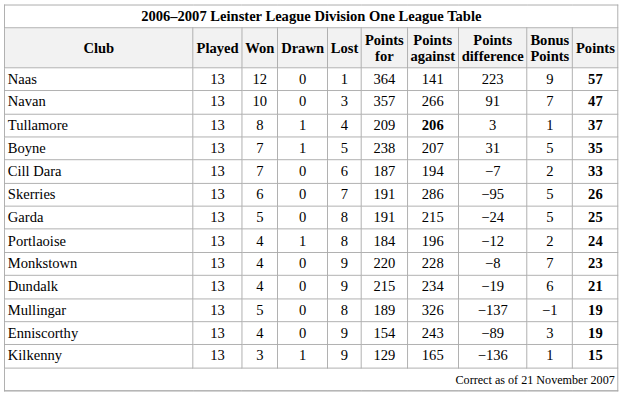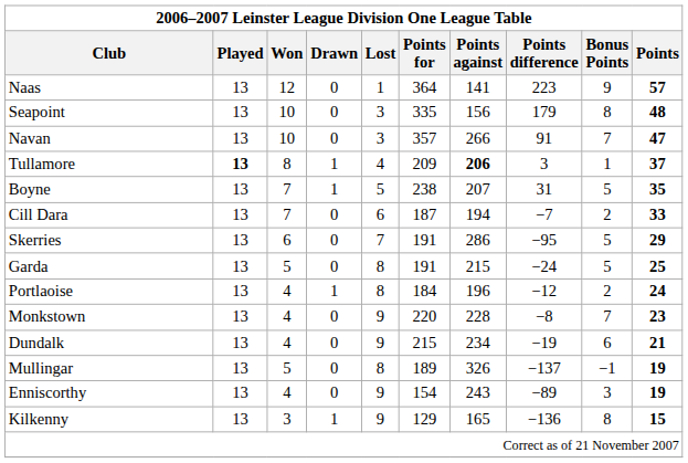 <table class="wikitable" style="float:left; margin-right:15px; text-align: center;">
 <tr>
 <td colspan="10" bgcolor="#FFFFFF" cellpadding="0" cellspacing="0"><strong>2006–2007 Leinster League Division One League Table</strong></td>
 </tr>
 <tr>
 <th bgcolor="#efefef" width="200">Club</th>
 <th bgcolor="#efefef" width="20">Played</th>
 <th bgcolor="#efefef" width="20">Won</th>
 <th bgcolor="#efefef" width="20">Drawn</th>
 <th bgcolor="#efefef" width="20">Lost</th>
 <th bgcolor="#efefef" width="20">Points for</th>
 <th bgcolor="#efefef" width="20">Points against</th>
 <th bgcolor="#efefef" width="20">Points difference</th>
 <th bgcolor="#efefef" width="20">Bonus Points</th>
 <th bgcolor="#efefef" width="20">Points</th>
 </tr>
 <tr bgcolor=#ffffff align=center>
 <td align=left>Naas</td>
 <td>13</td>
 <td>12</td>
 <td>0</td>
 <td>1</td>
 <td>364</td>
 <td>141</td>
 <td>223</td>
 <td>9</td>
 <td><strong>57</strong></td>
 </tr>
 <tr bgcolor=#ffffff align=center>
+<td align=left>Seapoint</td>
+<td>13</td>
+<td>10</td>
+<td>0</td>
+<td>3</td>
+<td>335</td>
+<td>156</td>
+<td>179</td>
+<td>8</td>
+<td><strong>48</strong></td>
+</tr>
+<tr bgcolor=#ffffff align=center>
 <td align=left>Navan</td>
 <td>13</td>
 <td>10</td>
 <td>0</td>
 <td>3</td>
 <td>357</td>
 <td>266</td>
 <td>91</td>
 <td>7</td>
 <td><strong>47</strong></td>
 </tr>
 <tr bgcolor=#ffffff align=center>
 <td align=left>Tullamore</td>
-<td>13</td>
+<td><strong>13</strong></td>
 <td>8</td>
 <td>1</td>
 <td>4</td>
 <td>209</td>
 <td><strong>206</strong></td>
 <td>3</td>
 <td>1</td>
 <td><strong>37</strong></td>
 </tr>
 <tr bgcolor=#ffffff align=center>
 <td align=left>Boyne</td>
 <td>13</td>
 <td>7</td>
 <td>1</td>
 <td>5</td>
 <td>238</td>
 <td>207</td>
 <td>31</td>
 <td>5</td>
 <td><strong>35</strong></td>
 </tr>
 <tr bgcolor=#ffffff align=center>
 <td align=left>Cill Dara</td>
 <td>13</td>
 <td>7</td>
 <td>0</td>
 <td>6</td>
 <td>187</td>
 <td>194</td>
 <td>−7</td>
 <td>2</td>
 <td><strong>33</strong></td>
 </tr>
 <tr bgcolor=#ffffff align=center>
 <td align=left>Skerries</td>
 <td>13</td>
 <td>6</td>
 <td>0</td>
 <td>7</td>
 <td>191</td>
 <td>286</td>
 <td>−95</td>
 <td>5</td>
-<td><strong>26</strong></td>
+<td><strong>29</strong></td>
 </tr>
 <tr bgcolor=#ffffff align=center>
 <td align=left>Garda</td>
 <td>13</td>
 <td>5</td>
 <td>0</td>
 <td>8</td>
 <td>191</td>
 <td>215</td>
 <td>−24</td>
 <td>5</td>
 <td><strong>25</strong></td>
 </tr>
 <tr bgcolor=#ffffff align=center>
 <td align=left>Portlaoise</td>
 <td>13</td>
 <td>4</td>
 <td>1</td>
 <td>8</td>
 <td>184</td>
 <td>196</td>
 <td>−12</td>
 <td>2</td>
 <td><strong>24</strong></td>
 </tr>
 <tr bgcolor=#ffffff align=center>
 <td align=left>Monkstown</td>
 <td>13</td>
 <td>4</td>
 <td>0</td>
 <td>9</td>
 <td>220</td>
 <td>228</td>
 <td>−8</td>
 <td>7</td>
 <td><strong>23</strong></td>
 </tr>
 <tr bgcolor=#ffffff align=center>
 <td align=left>Dundalk</td>
 <td>13</td>
 <td>4</td>
 <td>0</td>
 <td>9</td>
 <td>215</td>
 <td>234</td>
 <td>−19</td>
 <td>6</td>
 <td><strong>21</strong></td>
 </tr>
 <tr bgcolor=#ffffff align=center>
 <td align=left>Mullingar</td>
 <td>13</td>
 <td>5</td>
 <td>0</td>
 <td>8</td>
 <td>189</td>
 <td>326</td>
 <td>−137</td>
 <td>−1</td>
 <td><strong>19</strong></td>
 </tr>
 <tr bgcolor=#ffffff align=center>
 <td align=left>Enniscorthy</td>
 <td>13</td>
 <td>4</td>
 <td>0</td>
 <td>9</td>
 <td>154</td>
 <td>243</td>
 <td>−89</td>
 <td>3</td>
 <td><strong>19</strong></td>
 </tr>
 <tr bgcolor=#ffffff align=center>
 <td align=left>Kilkenny</td>
 <td>13</td>
 <td>3</td>
 <td>1</td>
 <td>9</td>
 <td>129</td>
 <td>165</td>
 <td>−136</td>
-<td>1</td>
+<td>8</td>
 <td><strong>15</strong></td>
 </tr>
 <tr>
 <td colspan="10" align="right" bgcolor="#FFFFFF" cellpadding="0" cellspacing="0"><small>Correct as of 21 November 2007</small></td>
 </tr>
 <tr>
 </tr>
 </table>
